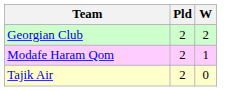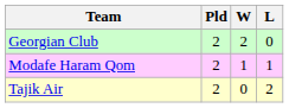 <table class="wikitable" style="text-align:center">
 <tr>
 <th style="width:200px;">Team</th>
 <th style="width:20px;">Pld</th>
 <th style="width:20px;">W</th>
+<th style="width:20px;">L</th>
 </tr>
 <tr style="background:#cfc">
 <td style="text-align:left;"> <a href='#'>Georgian Club</a></td>
 <td>2</td>
 <td>2</td>
+<td>0</td>
 </tr>
 <tr style="background:#fcf;">
 <td style="text-align:left;"> <a href='#'>Modafe Haram Qom</a></td>
 <td>2</td>
+<td>1</td>
 <td>1</td>
 </tr>
 <tr style="background:#ffc">
 <td style="text-align:left;"> <a href='#'>Tajik Air</a></td>
 <td>2</td>
 <td>0</td>
+<td>2</td>
 </tr>
 </table>
